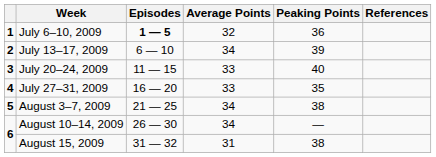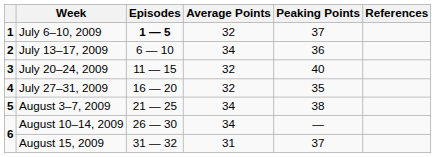 <table class="wikitable">
 <tr>
 <th></th>
 <th>Week</th>
 <th>Episodes</th>
 <th>Average Points</th>
 <th>Peaking Points</th>
 <th>References</th>
 </tr>
 <tr>
 <td style="text-align:center;"><strong>1</strong></td>
 <td>July 6–10, 2009</td>
 <td style="text-align:center;"><strong>1 — 5</strong></td>
 <td style="text-align:center;">32</td>
-<td style="text-align:center;">36</td>
+<td style="text-align:center;">37</td>
 <td></td>
 </tr>
 <tr>
 <td style="text-align:center;"><strong>2</strong></td>
 <td>July 13–17, 2009</td>
 <td style="text-align:center;">6 — 10</td>
 <td style="text-align:center;">34</td>
-<td style="text-align:center;">39</td>
+<td style="text-align:center;">36</td>
 <td></td>
 </tr>
 <tr>
 <td style="text-align:center;"><strong>3</strong></td>
 <td>July 20–24, 2009</td>
 <td style="text-align:center;">11 — 15</td>
-<td style="text-align:center;">33</td>
+<td style="text-align:center;">32</td>
 <td style="text-align:center;">40</td>
 <td></td>
 </tr>
 <tr>
 <td style="text-align:center;"><strong>4</strong></td>
 <td>July 27–31, 2009</td>
 <td style="text-align:center;">16 — 20</td>
-<td style="text-align:center;">33</td>
+<td style="text-align:center;">32</td>
 <td style="text-align:center;">35</td>
 <td></td>
 </tr>
 <tr>
 <td style="text-align:center;"><strong>5</strong></td>
 <td>August 3–7, 2009</td>
 <td style="text-align:center;">21 — 25</td>
 <td style="text-align:center;">34</td>
 <td style="text-align:center;">38</td>
 <td></td>
 </tr>
 <tr>
 <td rowspan="2" style="text-align:center;"><strong>6</strong></td>
 <td>August 10–14, 2009</td>
 <td style="text-align:center;">26 — 30</td>
 <td style="text-align:center;">34</td>
 <td style="text-align:center;">—</td>
 <td></td>
 </tr>
 <tr>
 <td>August 15, 2009</td>
 <td style="text-align:center;">31 — 32</td>
 <td style="text-align:center;">31</td>
-<td style="text-align:center;">38</td>
+<td style="text-align:center;">37</td>
 <td></td>
 </tr>
 </table>
